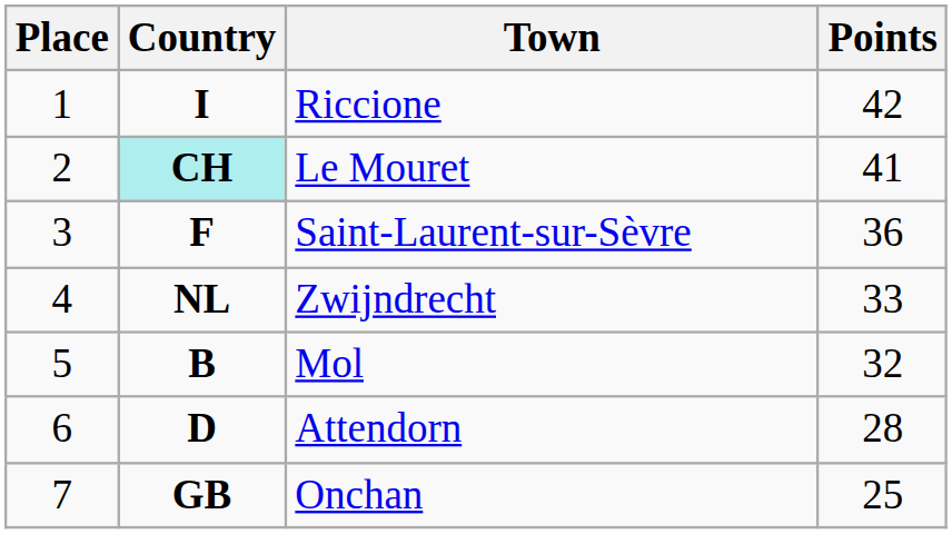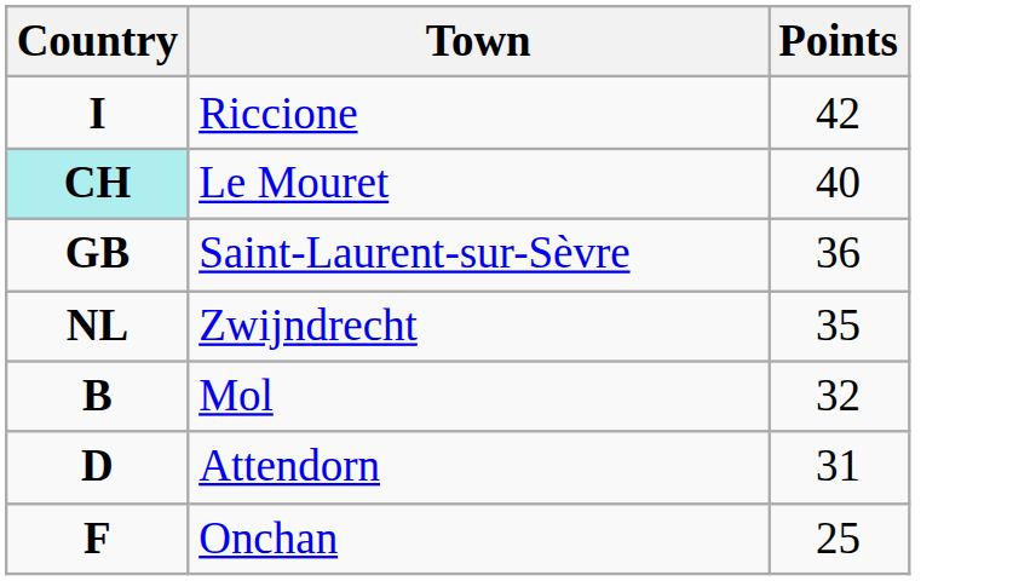 <table class="wikitable">
 <tr>
-<th width="25">Place</th>
 <th width="25">Country</th>
 <th width="200">Town</th>
 <th width="25">Points</th>
 </tr>
 <tr>
-<td align="center">1</td>
 <td align="center"><strong>I</strong></td>
 <td align="left"><a href='#'>Riccione</a></td>
 <td align="center">42</td>
 </tr>
 <tr>
-<td align="center">2</td>
 <td align="center" style="background: paleturquoise;"><strong>CH</strong></td>
 <td align="left"><a href='#'>Le Mouret</a></td>
-<td align="center">41</td>
+<td align="center">40</td>
 </tr>
 <tr>
-<td align="center">3</td>
-<td align="center"><strong>F</strong></td>
+<td align="center"><strong>GB</strong></td>
 <td align="left"><a href='#'>Saint-Laurent-sur-Sèvre</a></td>
 <td align="center">36</td>
 </tr>
 <tr>
-<td align="center">4</td>
 <td align="center"><strong>NL</strong></td>
 <td align="left"><a href='#'>Zwijndrecht</a></td>
-<td align="center">33</td>
+<td align="center">35</td>
 </tr>
 <tr>
-<td align="center">5</td>
 <td align="center"><strong>B</strong></td>
 <td align="left"><a href='#'>Mol</a></td>
 <td align="center">32</td>
 </tr>
 <tr>
-<td align="center">6</td>
 <td align="center"><strong>D</strong></td>
 <td align="left"><a href='#'>Attendorn</a></td>
-<td align="center">28</td>
+<td align="center">31</td>
 </tr>
 <tr>
-<td align="center">7</td>
-<td align="center"><strong>GB</strong></td>
+<td align="center"><strong>F</strong></td>
 <td align="left"><a href='#'>Onchan</a></td>
 <td align="center">25</td>
 </tr>
 </table>
